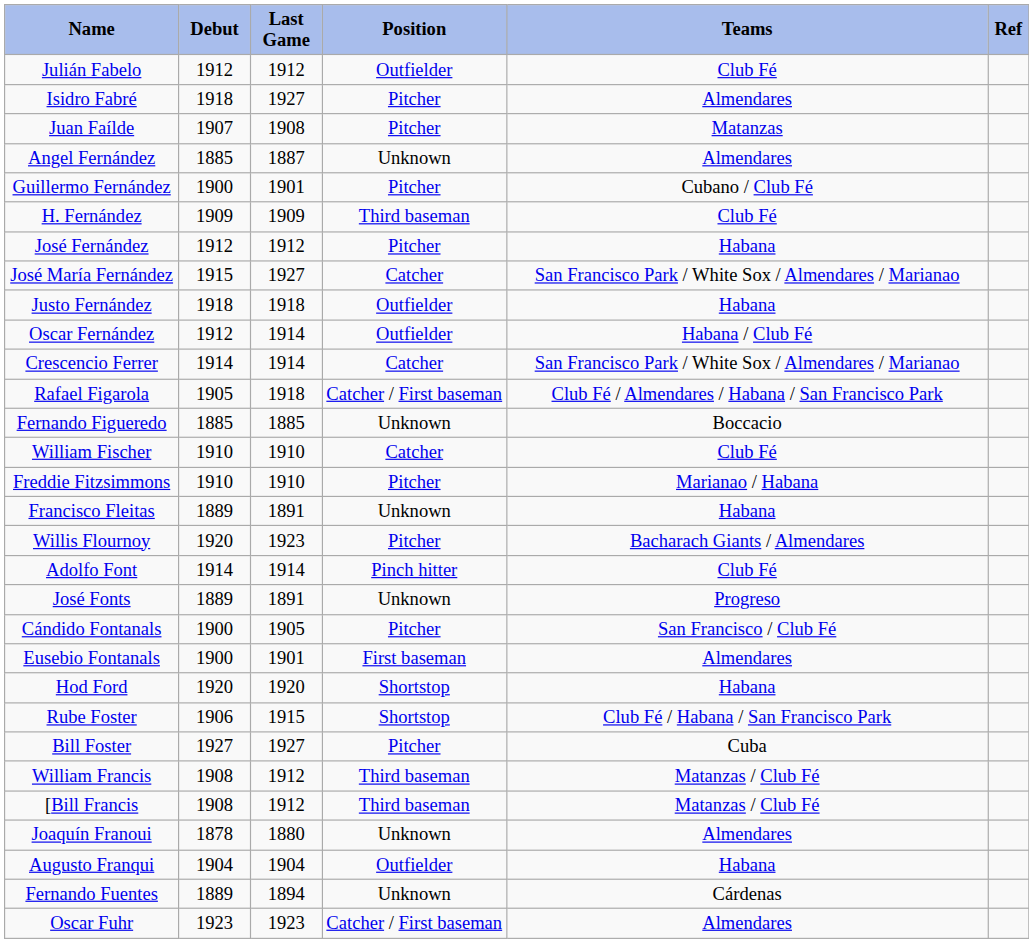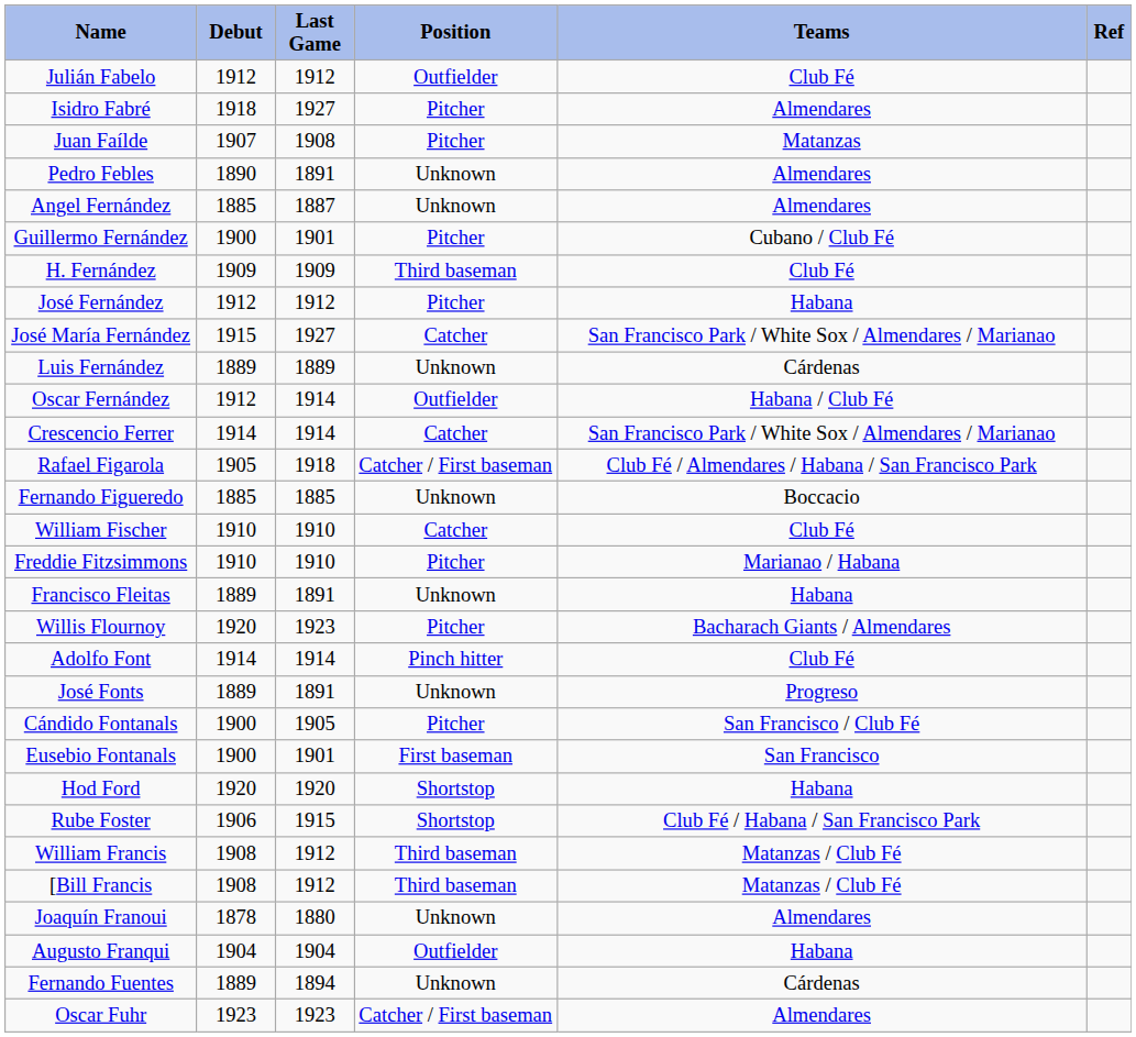 <table class="wikitable" style="width: 100%">
 <tr>
 <th style="background:#a8bdec; width:17%;">Name</th>
 <th style="width:7%; background:#a8bdec;">Debut</th>
 <th style="width:7%; background:#a8bdec;">Last Game</th>
 <th style="width:18%; background:#a8bdec;">Position</th>
 <th style="width:47%; background:#a8bdec;">Teams</th>
 <th style="width:4%; background:#a8bdec;">Ref</th>
 </tr>
 <tr align=center>
 <td><a href='#'>Julián Fabelo</a></td>
 <td>1912</td>
 <td>1912</td>
 <td><a href='#'>Outfielder</a></td>
 <td><a href='#'>Club Fé</a></td>
 <td></td>
 </tr>
 <tr align=center>
 <td><a href='#'>Isidro Fabré</a></td>
 <td>1918</td>
 <td>1927</td>
 <td><a href='#'>Pitcher</a></td>
 <td><a href='#'>Almendares</a></td>
 <td></td>
 </tr>
 <tr align=center>
 <td><a href='#'>Juan Faílde</a></td>
 <td>1907</td>
 <td>1908</td>
 <td><a href='#'>Pitcher</a></td>
 <td><a href='#'>Matanzas</a></td>
+<td></td>
+</tr>
+<tr align=center>
+<td><a href='#'>Pedro Febles</a></td>
+<td>1890</td>
+<td>1891</td>
+<td>Unknown</td>
+<td><a href='#'>Almendares</a></td>
 <td></td>
 </tr>
 <tr align=center>
 <td><a href='#'>Angel Fernández</a></td>
 <td>1885</td>
 <td>1887</td>
 <td>Unknown</td>
 <td><a href='#'>Almendares</a></td>
 <td></td>
 </tr>
 <tr align=center>
 <td><a href='#'>Guillermo Fernández</a></td>
 <td>1900</td>
 <td>1901</td>
 <td><a href='#'>Pitcher</a></td>
 <td>Cubano / <a href='#'>Club Fé</a></td>
 <td></td>
 </tr>
 <tr align=center>
 <td><a href='#'>H. Fernández</a></td>
 <td>1909</td>
 <td>1909</td>
 <td><a href='#'>Third baseman</a></td>
 <td><a href='#'>Club Fé</a></td>
 <td></td>
 </tr>
 <tr align=center>
 <td><a href='#'>José Fernández</a></td>
 <td>1912</td>
 <td>1912</td>
 <td><a href='#'>Pitcher</a></td>
 <td><a href='#'>Habana</a></td>
 <td></td>
 </tr>
 <tr align=center>
 <td><a href='#'>José María Fernández</a></td>
 <td>1915</td>
 <td>1927</td>
 <td><a href='#'>Catcher</a></td>
 <td><a href='#'>San Francisco Park</a> / White Sox / <a href='#'>Almendares</a> / <a href='#'>Marianao</a></td>
 <td></td>
 </tr>
 <tr align=center>
-<td><a href='#'>Justo Fernández</a></td>
-<td>1918</td>
-<td>1918</td>
-<td><a href='#'>Outfielder</a></td>
-<td><a href='#'>Habana</a></td>
+<td><a href='#'>Luis Fernández</a></td>
+<td>1889</td>
+<td>1889</td>
+<td>Unknown</td>
+<td>Cárdenas</td>
 <td></td>
 </tr>
 <tr align=center>
 <td><a href='#'>Oscar Fernández</a></td>
 <td>1912</td>
 <td>1914</td>
 <td><a href='#'>Outfielder</a></td>
 <td><a href='#'>Habana</a> / <a href='#'>Club Fé</a></td>
 <td></td>
 </tr>
 <tr align=center>
 <td><a href='#'>Crescencio Ferrer</a></td>
 <td>1914</td>
 <td>1914</td>
 <td><a href='#'>Catcher</a></td>
 <td><a href='#'>San Francisco Park</a> / White Sox / <a href='#'>Almendares</a> / <a href='#'>Marianao</a></td>
 <td></td>
 </tr>
 <tr align=center>
 <td><a href='#'>Rafael Figarola</a></td>
 <td>1905</td>
 <td>1918</td>
 <td><a href='#'>Catcher</a> / <a href='#'>First baseman</a></td>
 <td><a href='#'>Club Fé</a> / <a href='#'>Almendares</a> / <a href='#'>Habana</a> / <a href='#'>San Francisco Park</a></td>
 <td></td>
 </tr>
 <tr align=center>
 <td><a href='#'>Fernando Figueredo</a></td>
 <td>1885</td>
 <td>1885</td>
 <td>Unknown</td>
 <td>Boccacio</td>
 <td></td>
 </tr>
 <tr align=center>
 <td><a href='#'>William Fischer</a></td>
 <td>1910</td>
 <td>1910</td>
 <td><a href='#'>Catcher</a></td>
 <td><a href='#'>Club Fé</a></td>
 <td></td>
 </tr>
 <tr align=center>
 <td><a href='#'>Freddie Fitzsimmons</a></td>
 <td>1910</td>
 <td>1910</td>
 <td><a href='#'>Pitcher</a></td>
 <td><a href='#'>Marianao</a> / <a href='#'>Habana</a></td>
 <td></td>
 </tr>
 <tr align=center>
 <td><a href='#'>Francisco Fleitas</a></td>
 <td>1889</td>
 <td>1891</td>
 <td>Unknown</td>
 <td><a href='#'>Habana</a></td>
 <td></td>
 </tr>
 <tr align=center>
 <td><a href='#'>Willis Flournoy</a></td>
 <td>1920</td>
 <td>1923</td>
 <td><a href='#'>Pitcher</a></td>
 <td><a href='#'>Bacharach Giants</a> / <a href='#'>Almendares</a></td>
 <td></td>
 </tr>
 <tr align=center>
 <td><a href='#'>Adolfo Font</a></td>
 <td>1914</td>
 <td>1914</td>
 <td><a href='#'>Pinch hitter</a></td>
 <td><a href='#'>Club Fé</a></td>
 <td></td>
 </tr>
 <tr align=center>
 <td><a href='#'>José Fonts</a></td>
 <td>1889</td>
 <td>1891</td>
 <td>Unknown</td>
 <td><a href='#'>Progreso</a></td>
 <td></td>
 </tr>
 <tr align=center>
 <td><a href='#'>Cándido Fontanals</a></td>
 <td>1900</td>
 <td>1905</td>
 <td><a href='#'>Pitcher</a></td>
 <td><a href='#'>San Francisco</a> / <a href='#'>Club Fé</a></td>
 <td></td>
 </tr>
 <tr align=center>
 <td><a href='#'>Eusebio Fontanals</a></td>
 <td>1900</td>
 <td>1901</td>
 <td><a href='#'>First baseman</a></td>
-<td><a href='#'>Almendares</a></td>
+<td><a href='#'>San Francisco</a></td>
 <td></td>
 </tr>
 <tr align=center>
 <td><a href='#'>Hod Ford</a></td>
 <td>1920</td>
 <td>1920</td>
 <td><a href='#'>Shortstop</a></td>
 <td><a href='#'>Habana</a></td>
 <td></td>
 </tr>
 <tr align=center>
 <td><a href='#'>Rube Foster</a></td>
 <td>1906</td>
 <td>1915</td>
 <td><a href='#'>Shortstop</a></td>
 <td><a href='#'>Club Fé</a> / <a href='#'>Habana</a> / <a href='#'>San Francisco Park</a></td>
-<td></td>
-</tr>
-<tr align=center>
-<td><a href='#'>Bill Foster</a></td>
-<td>1927</td>
-<td>1927</td>
-<td><a href='#'>Pitcher</a></td>
-<td>Cuba</td>
 <td></td>
 </tr>
 <tr align=center>
 <td><a href='#'>William Francis</a></td>
 <td>1908</td>
 <td>1912</td>
 <td><a href='#'>Third baseman</a></td>
 <td><a href='#'>Matanzas</a> / <a href='#'>Club Fé</a></td>
 <td></td>
 </tr>
 <tr align=center>
 <td>[<a href='#'>Bill Francis</a></td>
 <td>1908</td>
 <td>1912</td>
 <td><a href='#'>Third baseman</a></td>
 <td><a href='#'>Matanzas</a> / <a href='#'>Club Fé</a></td>
 <td></td>
 </tr>
 <tr align=center>
 <td><a href='#'>Joaquín Franoui</a></td>
 <td>1878</td>
 <td>1880</td>
 <td>Unknown</td>
 <td><a href='#'>Almendares</a></td>
 <td></td>
 </tr>
 <tr align=center>
 <td><a href='#'>Augusto Franqui</a></td>
 <td>1904</td>
 <td>1904</td>
 <td><a href='#'>Outfielder</a></td>
 <td><a href='#'>Habana</a></td>
 <td></td>
 </tr>
 <tr align=center>
 <td><a href='#'>Fernando Fuentes</a></td>
 <td>1889</td>
 <td>1894</td>
 <td>Unknown</td>
 <td>Cárdenas</td>
 <td></td>
 </tr>
 <tr align=center>
 <td><a href='#'>Oscar Fuhr</a></td>
 <td>1923</td>
 <td>1923</td>
 <td><a href='#'>Catcher</a> / <a href='#'>First baseman</a></td>
 <td><a href='#'>Almendares</a></td>
 <td></td>
 </tr>
 </table>
